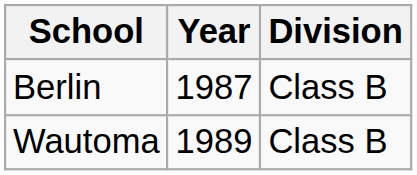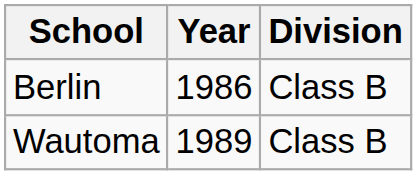 <table class="wikitable">
 <tr>
 <th>School</th>
 <th>Year</th>
 <th>Division</th>
 </tr>
 <tr>
 <td>Berlin</td>
-<td>1987</td>
+<td>1986</td>
 <td>Class B</td>
 </tr>
 <tr>
 <td>Wautoma</td>
 <td>1989</td>
 <td>Class B</td>
 </tr>
 </table>
